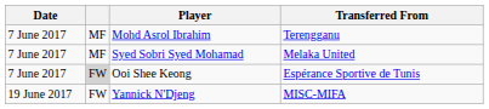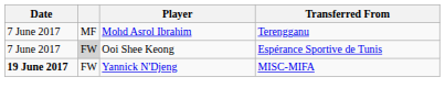 <table class="wikitable plainrowheaders sortable" style="font-size:95%">
 <tr>
 <th scope=col style="width:95px;"><strong>Date</strong></th>
 <th></th>
 <th scope=col style="width:210px;"><strong>Player</strong></th>
 <th scope=col style="width:250px;"><strong>Transferred From</strong></th>
 </tr>
 <tr>
 <td>7 June 2017</td>
 <td>MF</td>
 <td> <a href='#'>Mohd Asrol Ibrahim</a></td>
 <td> <a href='#'>Terengganu</a></td>
 </tr>
 <tr>
 <td>7 June 2017</td>
-<td>MF</td>
-<td> <a href='#'>Syed Sobri Syed Mohamad</a></td>
-<td> <a href='#'>Melaka United</a></td>
-</tr>
-<tr>
-<td>7 June 2017</td>
 <td style="background: lightgrey;">FW</td>
 <td> Ooi Shee Keong</td>
 <td> <a href='#'>Espérance Sportive de Tunis</a></td>
 </tr>
 <tr>
-<td>19 June 2017</td>
+<td><strong>19 June 2017</strong></td>
 <td>FW</td>
 <td> <a href='#'>Yannick N'Djeng</a></td>
 <td> <a href='#'>MISC-MIFA</a></td>
 </tr>
 </table>
